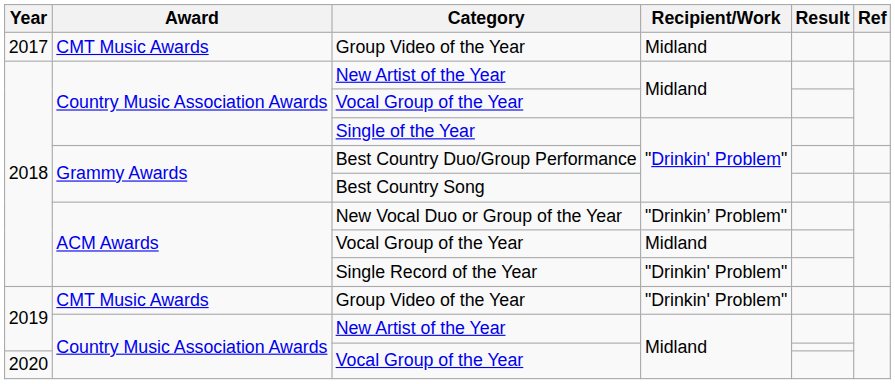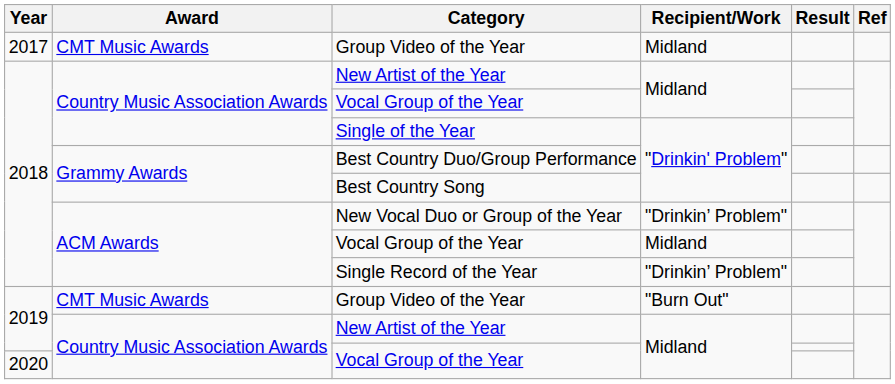 <table class="wikitable">
 <tr>
 <th>Year</th>
 <th>Award</th>
 <th>Category</th>
 <th>Recipient/Work</th>
 <th>Result</th>
 <th>Ref</th>
 </tr>
 <tr>
 <td>2017</td>
 <td><a href='#'>CMT Music Awards</a></td>
 <td>Group Video of the Year</td>
 <td>Midland</td>
 <td></td>
 <td></td>
 </tr>
 <tr>
 <td rowspan=8>2018</td>
 <td rowspan=3><a href='#'>Country Music Association Awards</a></td>
 <td><a href='#'>New Artist of the Year</a></td>
 <td rowspan=2>Midland</td>
 <td></td>
 <td rowspan=3></td>
 </tr>
 <tr>
 <td><a href='#'>Vocal Group of the Year</a></td>
 <td></td>
 </tr>
 <tr>
 <td><a href='#'>Single of the Year</a></td>
 <td rowspan=3>"<a href='#'>Drinkin' Problem</a>"</td>
 <td></td>
 </tr>
 <tr>
 <td rowspan=2><a href='#'>Grammy Awards</a></td>
 <td>Best Country Duo/Group Performance</td>
 <td></td>
 <td></td>
 </tr>
 <tr>
 <td>Best Country Song</td>
 <td></td>
 <td></td>
 </tr>
 <tr>
 <td rowspan="3"><a href='#'>ACM Awards</a></td>
 <td>New Vocal Duo or Group of the Year</td>
 <td>"Drinkin’ Problem"</td>
 <td></td>
 <td rowspan=3></td>
 </tr>
 <tr>
 <td>Vocal Group of the Year</td>
 <td>Midland</td>
 <td></td>
 </tr>
 <tr>
 <td>Single Record of the Year</td>
-<td>"Drinkin' Problem"</td>
+<td>"Drinkin’ Problem"</td>
 <td></td>
 </tr>
 <tr>
 <td rowspan=3>2019</td>
 <td><a href='#'>CMT Music Awards</a></td>
 <td>Group Video of the Year</td>
-<td>"Drinkin' Problem"</td>
+<td>"Burn Out"</td>
 <td></td>
 <td></td>
 </tr>
 <tr>
 <td rowspan=3><a href='#'>Country Music Association Awards</a></td>
 <td><a href='#'>New Artist of the Year</a></td>
 <td rowspan=3>Midland</td>
 <td></td>
 <td rowspan=3></td>
 </tr>
 <tr>
 <td rowspan=2><a href='#'>Vocal Group of the Year</a></td>
 <td></td>
 </tr>
 <tr>
 <td>2020</td>
 <td></td>
 </tr>
 </table>
